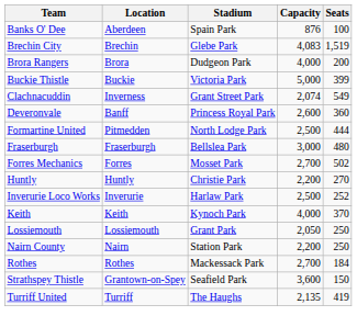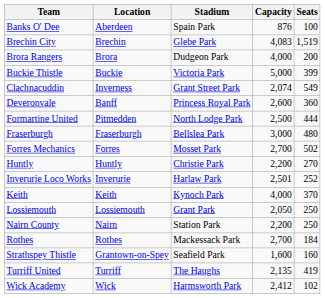 <table class="wikitable sortable">
 <tr>
 <th>Team</th>
 <th>Location</th>
 <th>Stadium</th>
 <th data-sort-type="number">Capacity</th>
 <th data-sort-type="number">Seats</th>
 </tr>
 <tr>
 <td><a href='#'>Banks O' Dee</a></td>
 <td><a href='#'>Aberdeen</a></td>
 <td>Spain Park</td>
 <td align=right>876</td>
 <td align=right>100</td>
 </tr>
 <tr>
 <td><a href='#'>Brechin City</a></td>
 <td><a href='#'>Brechin</a></td>
 <td><a href='#'>Glebe Park</a></td>
 <td align=right>4,083</td>
 <td align=right>1,519</td>
 </tr>
 <tr>
 <td><a href='#'>Brora Rangers</a></td>
 <td><a href='#'>Brora</a></td>
 <td>Dudgeon Park</td>
 <td align=right>4,000</td>
 <td align=right>200</td>
 </tr>
 <tr>
 <td><a href='#'>Buckie Thistle</a></td>
 <td><a href='#'>Buckie</a></td>
 <td><a href='#'>Victoria Park</a></td>
 <td align=right>5,000</td>
 <td align=right>399</td>
 </tr>
 <tr>
 <td><a href='#'>Clachnacuddin</a></td>
 <td><a href='#'>Inverness</a></td>
 <td><a href='#'>Grant Street Park</a></td>
 <td align=right>2,074</td>
 <td align=right>549</td>
 </tr>
 <tr>
 <td><a href='#'>Deveronvale</a></td>
 <td><a href='#'>Banff</a></td>
 <td><a href='#'>Princess Royal Park</a></td>
 <td align=right>2,600</td>
 <td align=right>360</td>
 </tr>
 <tr>
 <td><a href='#'>Formartine United</a></td>
 <td><a href='#'>Pitmedden</a></td>
 <td><a href='#'>North Lodge Park</a></td>
 <td align=right>2,500</td>
 <td align=right>444</td>
 </tr>
 <tr>
 <td><a href='#'>Fraserburgh</a></td>
 <td><a href='#'>Fraserburgh</a></td>
 <td><a href='#'>Bellslea Park</a></td>
 <td align=right>3,000</td>
 <td align=right>480</td>
 </tr>
 <tr>
 <td><a href='#'>Forres Mechanics</a></td>
 <td><a href='#'>Forres</a></td>
 <td><a href='#'>Mosset Park</a></td>
 <td align=right>2,700</td>
 <td align=right>502</td>
 </tr>
 <tr>
 <td><a href='#'>Huntly</a></td>
 <td><a href='#'>Huntly</a></td>
 <td><a href='#'>Christie Park</a></td>
 <td align=right>2,200</td>
 <td align=right>270</td>
 </tr>
 <tr>
 <td><a href='#'>Inverurie Loco Works</a></td>
 <td><a href='#'>Inverurie</a></td>
 <td><a href='#'>Harlaw Park</a></td>
-<td align=right>2,500</td>
+<td align=right>2,501</td>
 <td align=right>252</td>
 </tr>
 <tr>
 <td><a href='#'>Keith</a></td>
 <td><a href='#'>Keith</a></td>
 <td><a href='#'>Kynoch Park</a></td>
 <td align=right>4,000</td>
 <td align=right>370</td>
 </tr>
 <tr>
 <td><a href='#'>Lossiemouth</a></td>
 <td><a href='#'>Lossiemouth</a></td>
 <td><a href='#'>Grant Park</a></td>
 <td align=right>2,050</td>
 <td align=right>250</td>
 </tr>
 <tr>
 <td><a href='#'>Nairn County</a></td>
 <td><a href='#'>Nairn</a></td>
 <td>Station Park</td>
 <td align=right>2,200</td>
 <td align=right>250</td>
 </tr>
 <tr>
 <td><a href='#'>Rothes</a></td>
 <td><a href='#'>Rothes</a></td>
 <td>Mackessack Park</td>
 <td align=right>2,700</td>
 <td align=right>184</td>
 </tr>
 <tr>
 <td><a href='#'>Strathspey Thistle</a></td>
 <td><a href='#'>Grantown-on-Spey</a></td>
 <td>Seafield Park</td>
-<td align=right>3,600</td>
-<td align=right>150</td>
+<td align=right>1,600</td>
+<td align=right>160</td>
 </tr>
 <tr>
 <td><a href='#'>Turriff United</a></td>
 <td><a href='#'>Turriff</a></td>
 <td><a href='#'>The Haughs</a></td>
 <td align=right>2,135</td>
 <td align=right>419</td>
 </tr>
+<tr>
+<td><a href='#'>Wick Academy</a></td>
+<td><a href='#'>Wick</a></td>
+<td><a href='#'>Harmsworth Park</a></td>
+<td align=right>2,412</td>
+<td align=right>102</td>
+</tr>
 </table>
